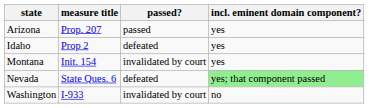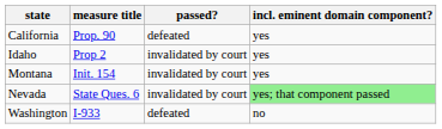 <table class=wikitable>
 <tr>
 <th>state</th>
 <th>measure title</th>
 <th>passed?</th>
 <th>incl. eminent domain component?</th>
 </tr>
 <tr>
-<td>Arizona</td>
-<td><a href='#'>Prop. 207</a></td>
-<td>passed</td>
+<td>California</td>
+<td><a href='#'>Prop. 90</a></td>
+<td>defeated</td>
 <td>yes</td>
 </tr>
 <tr>
 <td>Idaho</td>
 <td><a href='#'>Prop 2</a></td>
-<td>defeated</td>
+<td>invalidated by court</td>
 <td>yes</td>
 </tr>
 <tr>
 <td>Montana</td>
 <td><a href='#'>Init. 154</a></td>
 <td>invalidated by court</td>
 <td>yes</td>
 </tr>
 <tr>
 <td>Nevada</td>
 <td><a href='#'>State Ques. 6</a></td>
-<td>defeated</td>
+<td>invalidated by court</td>
 <td style="background: lightgreen;">yes; that component passed</td>
 </tr>
 <tr>
 <td>Washington</td>
 <td><a href='#'>I-933</a></td>
-<td>invalidated by court</td>
+<td>defeated</td>
 <td>no</td>
 </tr>
 </table>
